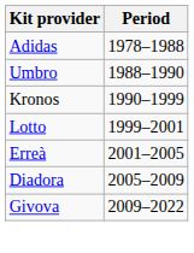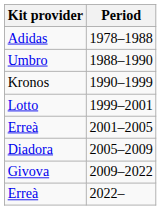 <table class="wikitable" style="text-align: left">
 <tr>
 <th>Kit provider</th>
 <th>Period</th>
 </tr>
 <tr>
 <td> <a href='#'>Adidas</a></td>
 <td>1978–1988</td>
 </tr>
 <tr>
 <td> <a href='#'>Umbro</a></td>
 <td>1988–1990</td>
 </tr>
 <tr>
 <td> Kronos</td>
 <td>1990–1999</td>
 </tr>
 <tr>
 <td> <a href='#'>Lotto</a></td>
 <td>1999–2001</td>
 </tr>
 <tr>
 <td> <a href='#'>Erreà</a></td>
 <td>2001–2005</td>
 </tr>
 <tr>
 <td> <a href='#'>Diadora</a></td>
 <td>2005–2009</td>
 </tr>
 <tr>
 <td> <a href='#'>Givova</a></td>
 <td>2009–2022</td>
 </tr>
+<tr>
+<td> <a href='#'>Erreà</a></td>
+<td>2022–</td>
+</tr>
 </table>
